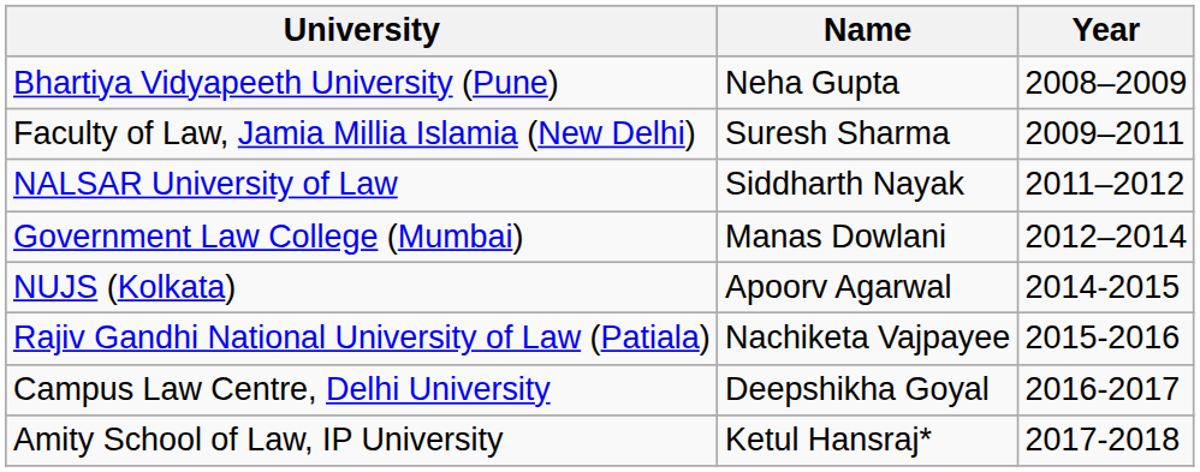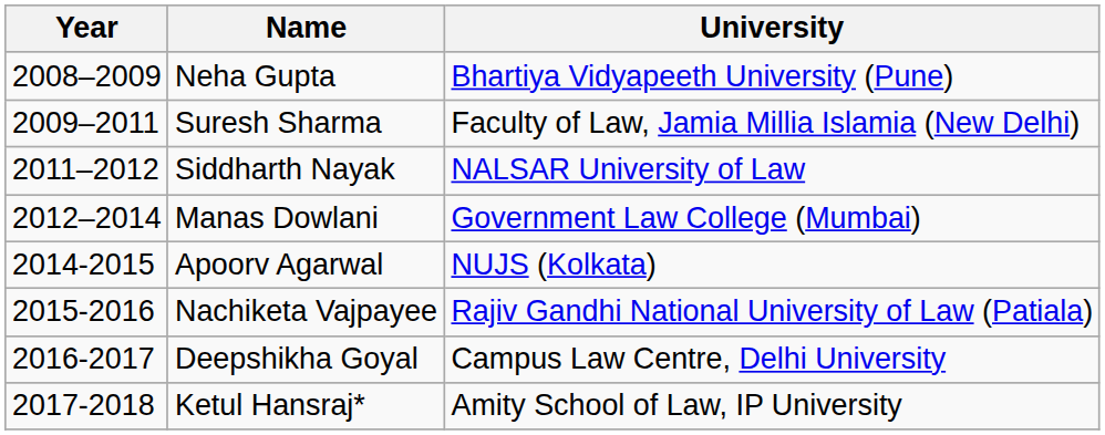 <table class="wikitable">
 <tr>
+<th>Year</th>
+<th>Name</th>
 <th>University</th>
-<th>Name</th>
-<th>Year</th>
 </tr>
 <tr>
+<td>2008–2009</td>
+<td>Neha Gupta</td>
 <td><a href='#'>Bhartiya Vidyapeeth University</a> (<a href='#'>Pune</a>)</td>
-<td>Neha Gupta</td>
-<td>2008–2009</td>
 </tr>
 <tr>
+<td>2009–2011</td>
+<td>Suresh Sharma</td>
 <td>Faculty of Law, <a href='#'>Jamia Millia Islamia</a> (<a href='#'>New Delhi</a>)</td>
-<td>Suresh Sharma</td>
-<td>2009–2011</td>
 </tr>
 <tr>
+<td>2011–2012</td>
+<td>Siddharth Nayak</td>
 <td><a href='#'>NALSAR University of Law</a></td>
-<td>Siddharth Nayak</td>
-<td>2011–2012</td>
 </tr>
 <tr>
+<td>2012–2014</td>
+<td>Manas Dowlani</td>
 <td><a href='#'>Government Law College</a> (<a href='#'>Mumbai</a>)</td>
-<td>Manas Dowlani</td>
-<td>2012–2014</td>
 </tr>
 <tr>
+<td>2014-2015</td>
+<td>Apoorv Agarwal</td>
 <td><a href='#'>NUJS</a> (<a href='#'>Kolkata</a>)</td>
-<td>Apoorv Agarwal</td>
-<td>2014-2015</td>
 </tr>
 <tr>
+<td>2015-2016</td>
+<td>Nachiketa Vajpayee</td>
 <td><a href='#'>Rajiv Gandhi National University of Law</a> (<a href='#'>Patiala</a>)</td>
-<td>Nachiketa Vajpayee</td>
-<td>2015-2016</td>
 </tr>
 <tr>
+<td>2016-2017</td>
+<td>Deepshikha Goyal</td>
 <td>Campus Law Centre, <a href='#'>Delhi University</a></td>
-<td>Deepshikha Goyal</td>
-<td>2016-2017</td>
 </tr>
 <tr>
+<td>2017-2018</td>
+<td>Ketul Hansraj*</td>
 <td>Amity School of Law, IP University</td>
-<td>Ketul Hansraj*</td>
-<td>2017-2018</td>
 </tr>
 </table>
